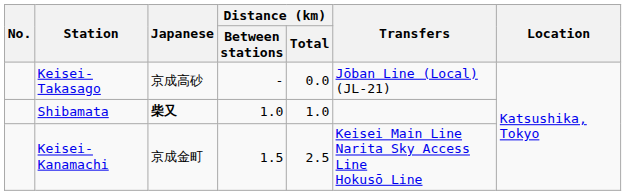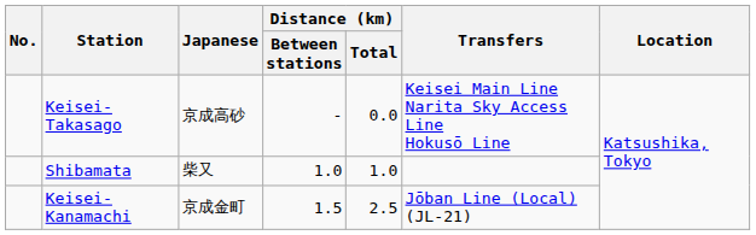 <table class=wikitable>
 <tr>
 <th rowspan="2">No.</th>
 <th rowspan="2">Station</th>
 <th rowspan="2">Japanese</th>
 <th colspan="2">Distance (km)</th>
 <th rowspan="2">Transfers</th>
 <th rowspan="2">Location</th>
 </tr>
 <tr>
 <th>Between<br>stations</th>
 <th>Total</th>
 </tr>
 <tr>
 <td></td>
 <td><a href='#'>Keisei-Takasago</a></td>
 <td>京成高砂</td>
 <td align="right">-</td>
 <td align="right">0.0</td>
-<td> <a href='#'>Jōban Line (Local)</a> (JL-21)</td>
+<td> <a href='#'>Keisei Main Line</a><br>  <a href='#'>Narita Sky Access Line</a><br>  <a href='#'>Hokusō Line</a></td>
 <td rowspan=3><a href='#'>Katsushika, Tokyo</a></td>
 </tr>
 <tr>
 <td></td>
 <td><a href='#'>Shibamata</a></td>
-<td><strong>柴又</strong></td>
+<td>柴又</td>
 <td align="right">1.0</td>
 <td align="right">1.0</td>
 <td></td>
 </tr>
 <tr>
 <td></td>
 <td><a href='#'>Keisei-Kanamachi</a></td>
 <td>京成金町</td>
 <td align="right">1.5</td>
 <td align="right">2.5</td>
-<td> <a href='#'>Keisei Main Line</a><br>  <a href='#'>Narita Sky Access Line</a><br>  <a href='#'>Hokusō Line</a></td>
+<td> <a href='#'>Jōban Line (Local)</a> (JL-21)</td>
 </tr>
 </table>
